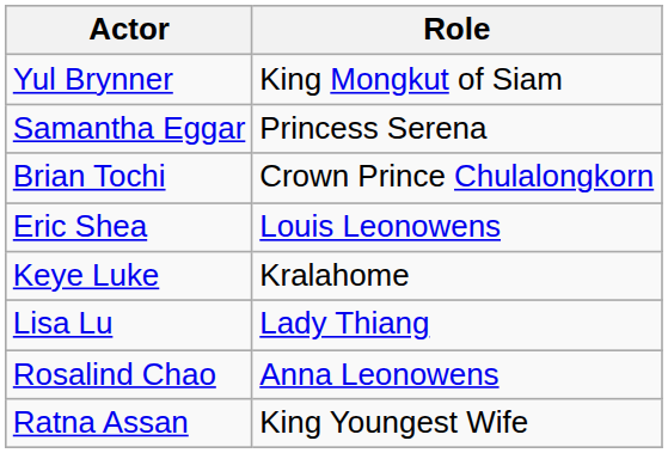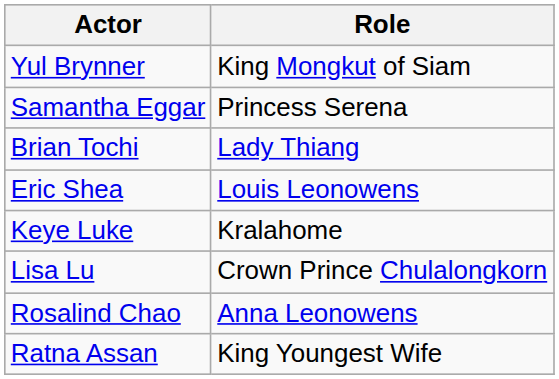 <table class="wikitable">
 <tr>
 <th>Actor</th>
 <th>Role</th>
 </tr>
 <tr>
 <td><a href='#'>Yul Brynner</a></td>
 <td>King <a href='#'>Mongkut</a> of Siam</td>
 </tr>
 <tr>
 <td><a href='#'>Samantha Eggar</a></td>
 <td>Princess Serena</td>
 </tr>
 <tr>
 <td><a href='#'>Brian Tochi</a></td>
-<td>Crown Prince <a href='#'>Chulalongkorn</a></td>
+<td><a href='#'>Lady Thiang</a></td>
 </tr>
 <tr>
 <td><a href='#'>Eric Shea</a></td>
 <td><a href='#'>Louis Leonowens</a></td>
 </tr>
 <tr>
 <td><a href='#'>Keye Luke</a></td>
 <td>Kralahome</td>
 </tr>
 <tr>
 <td><a href='#'>Lisa Lu</a></td>
-<td><a href='#'>Lady Thiang</a></td>
+<td>Crown Prince <a href='#'>Chulalongkorn</a></td>
 </tr>
 <tr>
 <td><a href='#'>Rosalind Chao</a></td>
 <td><a href='#'>Anna Leonowens</a></td>
 </tr>
 <tr>
 <td><a href='#'>Ratna Assan</a></td>
 <td>King Youngest Wife</td>
 </tr>
 </table>
